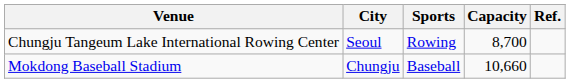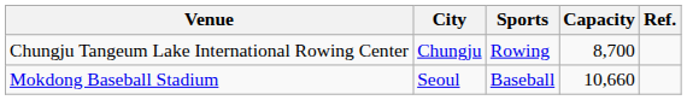 <table class=wikitable>
 <tr>
 <th>Venue</th>
 <th>City</th>
 <th>Sports</th>
 <th>Capacity</th>
 <th>Ref.</th>
 </tr>
 <tr>
 <td>Chungju Tangeum Lake International Rowing Center</td>
-<td><a href='#'>Seoul</a></td>
+<td><a href='#'>Chungju</a></td>
 <td><a href='#'>Rowing</a></td>
 <td align=right>8,700</td>
 <td></td>
 </tr>
 <tr>
 <td><a href='#'>Mokdong Baseball Stadium</a></td>
-<td><a href='#'>Chungju</a></td>
+<td><a href='#'>Seoul</a></td>
 <td><a href='#'>Baseball</a></td>
 <td align=right>10,660</td>
 <td></td>
 </tr>
 </table>
